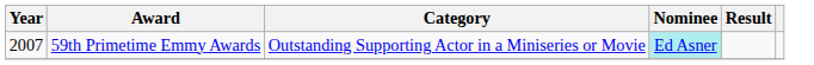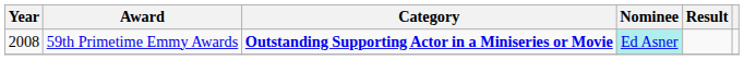 <table class="wikitable plainrowheaders" style="text-align:center;">
 <tr>
 <th scope="col">Year</th>
 <th scope="col">Award</th>
 <th scope="col">Category</th>
 <th scope="col">Nominee</th>
 <th scope="col">Result</th>
 <th scope="col"></th>
 </tr>
 <tr>
-<td>2007</td>
+<td>2008</td>
 <td><a href='#'>59th Primetime Emmy Awards</a></td>
-<td><a href='#'>Outstanding Supporting Actor in a Miniseries or Movie</a></td>
+<td><strong><a href='#'>Outstanding Supporting Actor in a Miniseries or Movie</a></strong></td>
 <td style="background: paleturquoise;"><a href='#'>Ed Asner</a></td>
 <td></td>
 <td></td>
 </tr>
 <tr>
 </tr>
 </table>
